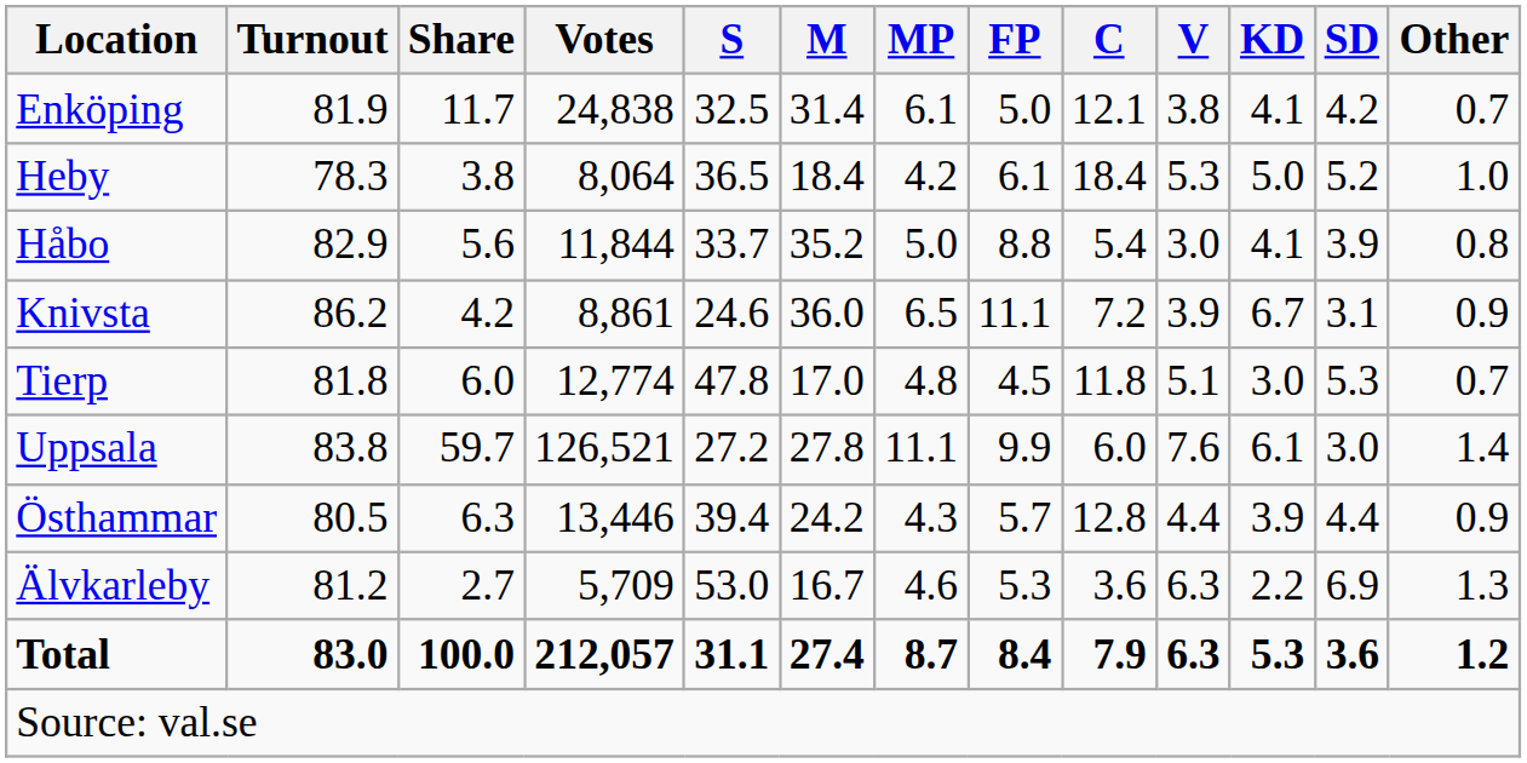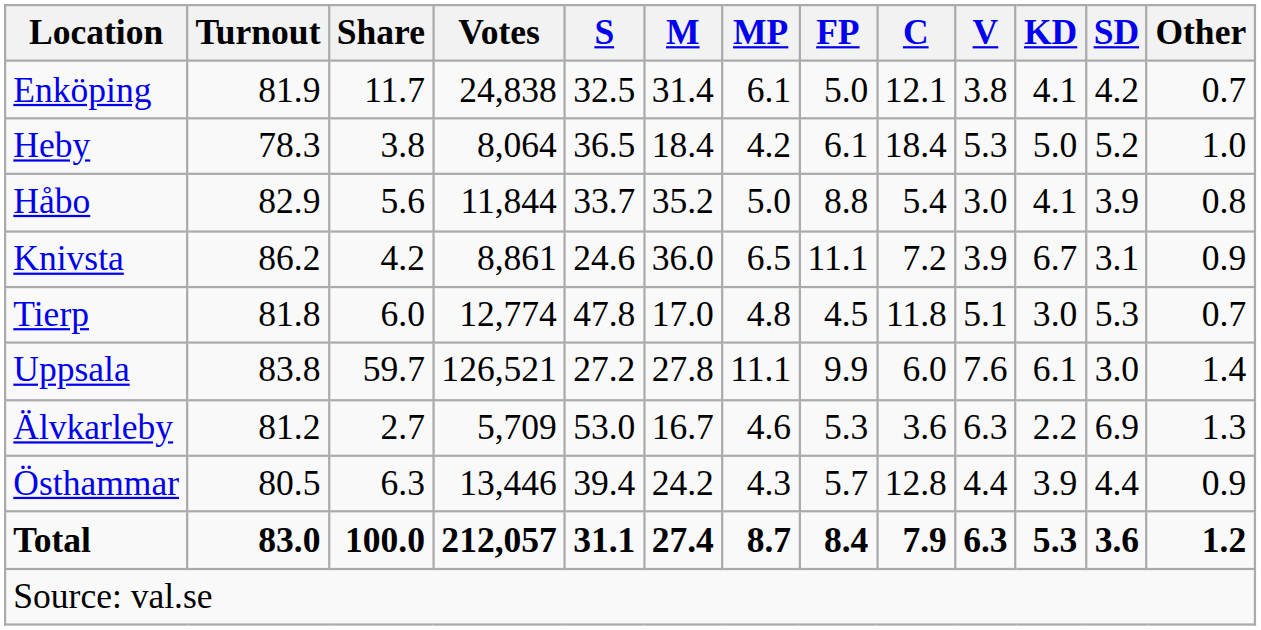 <table class="wikitable sortable" style=text-align:right>
 <tr>
 <th>Location</th>
 <th>Turnout</th>
 <th>Share</th>
 <th>Votes</th>
 <th><a href='#'>S</a></th>
 <th><a href='#'>M</a></th>
 <th><a href='#'>MP</a></th>
 <th><a href='#'>FP</a></th>
 <th><a href='#'>C</a></th>
 <th><a href='#'>V</a></th>
 <th><a href='#'>KD</a></th>
 <th><a href='#'>SD</a></th>
 <th>Other</th>
 </tr>
 <tr>
 <td align=left><a href='#'>Enköping</a></td>
 <td>81.9</td>
 <td>11.7</td>
 <td>24,838</td>
 <td>32.5</td>
 <td>31.4</td>
 <td>6.1</td>
 <td>5.0</td>
 <td>12.1</td>
 <td>3.8</td>
 <td>4.1</td>
 <td>4.2</td>
 <td>0.7</td>
 </tr>
 <tr>
 <td align=left><a href='#'>Heby</a></td>
 <td>78.3</td>
 <td>3.8</td>
 <td>8,064</td>
 <td>36.5</td>
 <td>18.4</td>
 <td>4.2</td>
 <td>6.1</td>
 <td>18.4</td>
 <td>5.3</td>
 <td>5.0</td>
 <td>5.2</td>
 <td>1.0</td>
 </tr>
 <tr>
 <td align=left><a href='#'>Håbo</a></td>
 <td>82.9</td>
 <td>5.6</td>
 <td>11,844</td>
 <td>33.7</td>
 <td>35.2</td>
 <td>5.0</td>
 <td>8.8</td>
 <td>5.4</td>
 <td>3.0</td>
 <td>4.1</td>
 <td>3.9</td>
 <td>0.8</td>
 </tr>
 <tr>
 <td align=left><a href='#'>Knivsta</a></td>
 <td>86.2</td>
 <td>4.2</td>
 <td>8,861</td>
 <td>24.6</td>
 <td>36.0</td>
 <td>6.5</td>
 <td>11.1</td>
 <td>7.2</td>
 <td>3.9</td>
 <td>6.7</td>
 <td>3.1</td>
 <td>0.9</td>
 </tr>
 <tr>
 <td align=left><a href='#'>Tierp</a></td>
 <td>81.8</td>
 <td>6.0</td>
 <td>12,774</td>
 <td>47.8</td>
 <td>17.0</td>
 <td>4.8</td>
 <td>4.5</td>
 <td>11.8</td>
 <td>5.1</td>
 <td>3.0</td>
 <td>5.3</td>
 <td>0.7</td>
 </tr>
 <tr>
 <td align=left><a href='#'>Uppsala</a></td>
 <td>83.8</td>
 <td>59.7</td>
 <td>126,521</td>
 <td>27.2</td>
 <td>27.8</td>
 <td>11.1</td>
 <td>9.9</td>
 <td>6.0</td>
 <td>7.6</td>
 <td>6.1</td>
 <td>3.0</td>
 <td>1.4</td>
 </tr>
 <tr>
+<td align=left><a href='#'>Älvkarleby</a></td>
+<td>81.2</td>
+<td>2.7</td>
+<td>5,709</td>
+<td>53.0</td>
+<td>16.7</td>
+<td>4.6</td>
+<td>5.3</td>
+<td>3.6</td>
+<td>6.3</td>
+<td>2.2</td>
+<td>6.9</td>
+<td>1.3</td>
+</tr>
+<tr>
 <td align=left><a href='#'>Östhammar</a></td>
 <td>80.5</td>
 <td>6.3</td>
 <td>13,446</td>
 <td>39.4</td>
 <td>24.2</td>
 <td>4.3</td>
 <td>5.7</td>
 <td>12.8</td>
 <td>4.4</td>
 <td>3.9</td>
 <td>4.4</td>
 <td>0.9</td>
-</tr>
-<tr>
-<td align=left><a href='#'>Älvkarleby</a></td>
-<td>81.2</td>
-<td>2.7</td>
-<td>5,709</td>
-<td>53.0</td>
-<td>16.7</td>
-<td>4.6</td>
-<td>5.3</td>
-<td>3.6</td>
-<td>6.3</td>
-<td>2.2</td>
-<td>6.9</td>
-<td>1.3</td>
 </tr>
 <tr>
 <td align=left><strong>Total</strong></td>
 <td><strong>83.0</strong></td>
 <td><strong>100.0</strong></td>
 <td><strong>212,057</strong></td>
 <td><strong>31.1</strong></td>
 <td><strong>27.4</strong></td>
 <td><strong>8.7</strong></td>
 <td><strong>8.4</strong></td>
 <td><strong>7.9</strong></td>
 <td><strong>6.3</strong></td>
 <td><strong>5.3</strong></td>
 <td><strong>3.6</strong></td>
 <td><strong>1.2</strong></td>
 </tr>
 <tr>
 <td align=left colspan=13>Source: val.se</td>
 </tr>
 </table>
